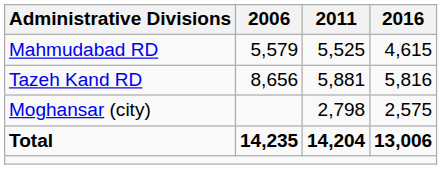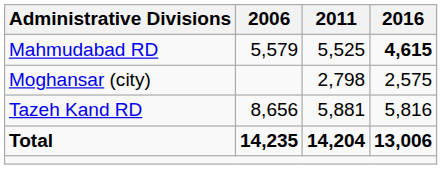 <table class="wikitable">
 <tr>
 <th>Administrative Divisions</th>
 <th>2006</th>
 <th>2011</th>
 <th>2016</th>
 </tr>
 <tr>
 <td><a href='#'>Mahmudabad RD</a></td>
 <td style="text-align: right;">5,579</td>
 <td style="text-align: right;">5,525</td>
-<td style="text-align: right;">4,615</td>
+<td style="text-align: right;"><strong>4,615</strong></td>
+</tr>
+<tr>
+<td><a href='#'>Moghansar</a> (city)</td>
+<td style="text-align: right;"></td>
+<td style="text-align: right;">2,798</td>
+<td style="text-align: right;">2,575</td>
 </tr>
 <tr>
 <td><a href='#'>Tazeh Kand RD</a></td>
 <td style="text-align: right;">8,656</td>
 <td style="text-align: right;">5,881</td>
 <td style="text-align: right;">5,816</td>
-</tr>
-<tr>
-<td><a href='#'>Moghansar</a> (city)</td>
-<td style="text-align: right;"></td>
-<td style="text-align: right;">2,798</td>
-<td style="text-align: right;">2,575</td>
 </tr>
 <tr>
 <td><strong>Total</strong></td>
 <td style="text-align: right;"><strong>14,235</strong></td>
 <td style="text-align: right;"><strong>14,204</strong></td>
 <td style="text-align: right;"><strong>13,006</strong></td>
 </tr>
 <tr>
 <td colspan=4></td>
 </tr>
 </table>
